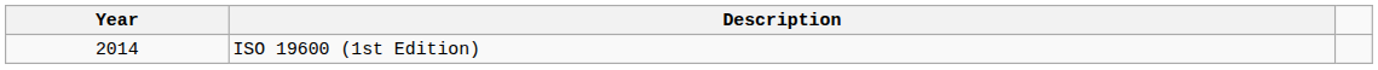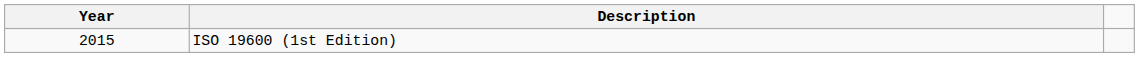 <table class = "wikitable" font-size = 95%; width = 50%; background-color = transparent>
 <tr>
 <th>Year</th>
 <th>Description</th>
 </tr>
 <tr>
-<td align = "center">2014</td>
+<td align = "center">2015</td>
 <td>ISO 19600 (1st Edition)</td>
 <td></td>
 </tr>
 </table>
